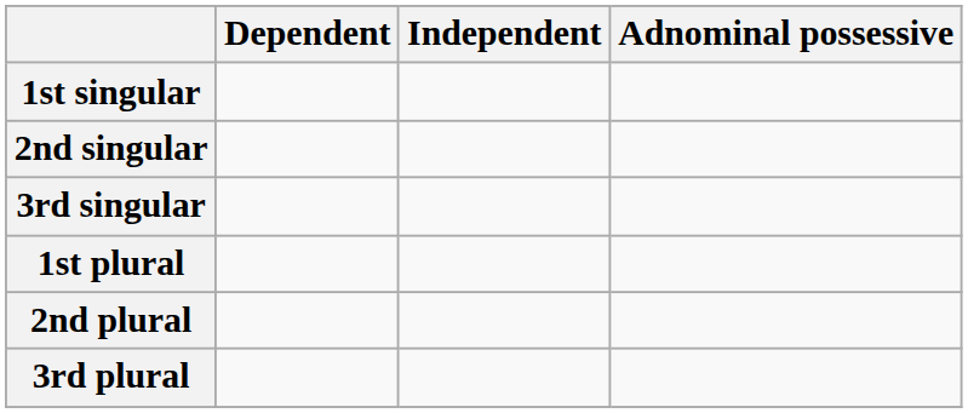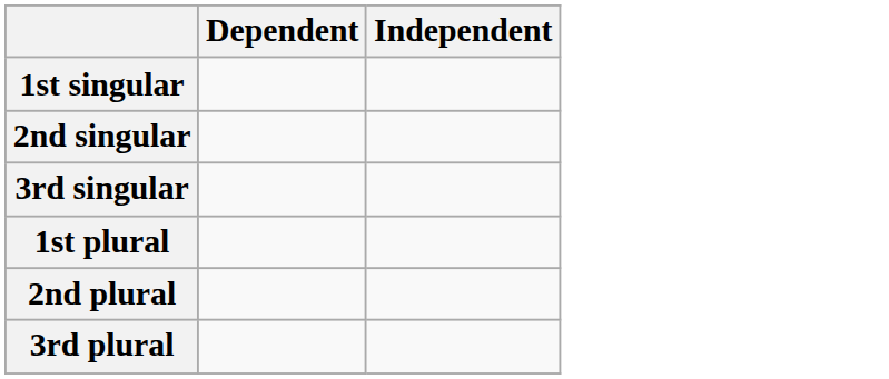 <table class="wikitable">
 <tr>
 <th></th>
 <th>Dependent</th>
 <th>Independent</th>
-<th>Adnominal possessive</th>
 </tr>
 <tr>
 <th>1st singular</th>
-<td></td>
 <td></td>
 <td></td>
 </tr>
 <tr>
 <th>2nd singular</th>
 <td></td>
 <td></td>
-<td></td>
 </tr>
 <tr>
 <th>3rd singular</th>
-<td></td>
 <td></td>
 <td></td>
 </tr>
 <tr>
 <th>1st plural</th>
 <td></td>
 <td></td>
-<td></td>
 </tr>
 <tr>
 <th>2nd plural</th>
-<td></td>
 <td></td>
 <td></td>
 </tr>
 <tr>
 <th>3rd plural</th>
 <td></td>
 <td></td>
-<td></td>
 </tr>
 </table>
